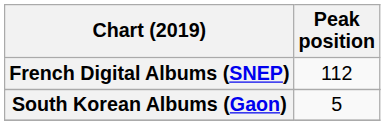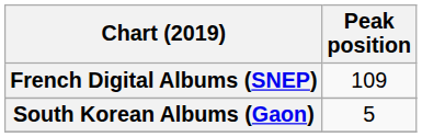 <table class="wikitable sortable plainrowheaders" style="text-align:center">
 <tr>
 <th scope="col">Chart (2019)</th>
 <th scope="col">Peak<br> position</th>
 </tr>
 <tr>
 <th scope="row">French Digital Albums (<a href='#'>SNEP</a>)</th>
-<td>112</td>
+<td>109</td>
 </tr>
 <tr>
 </tr>
 <tr>
 <th scope="row">South Korean Albums (<a href='#'>Gaon</a>)</th>
 <td>5</td>
 </tr>
 <tr>
 </tr>
 </table>
